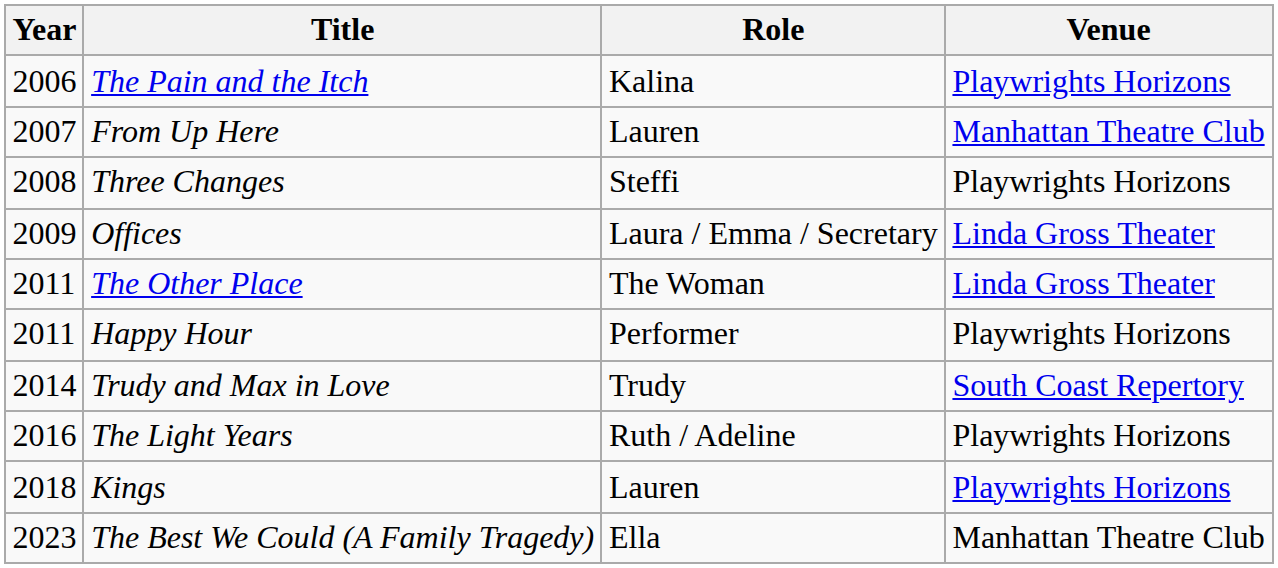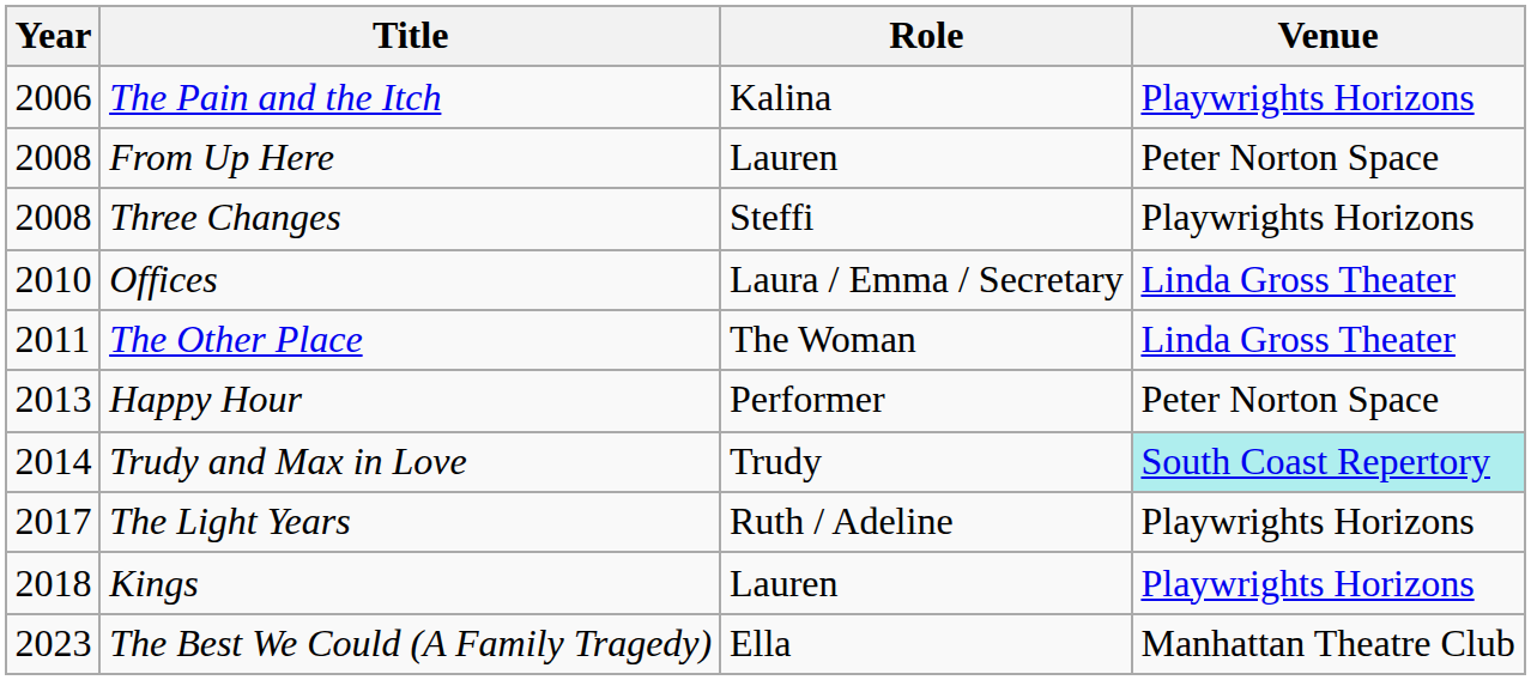 <table class="wikitable sortable">
 <tr>
 <th>Year</th>
 <th>Title</th>
 <th>Role</th>
 <th>Venue</th>
 </tr>
 <tr>
 <td>2006</td>
 <td><em><a href='#'>The Pain and the Itch</a></em></td>
 <td>Kalina</td>
 <td><a href='#'>Playwrights Horizons</a></td>
 </tr>
 <tr>
-<td>2007</td>
+<td>2008</td>
 <td><em>From Up Here</em></td>
 <td>Lauren</td>
-<td><a href='#'>Manhattan Theatre Club</a></td>
+<td>Peter Norton Space</td>
 </tr>
 <tr>
 <td>2008</td>
 <td><em>Three Changes</em></td>
 <td>Steffi</td>
 <td>Playwrights Horizons</td>
 </tr>
 <tr>
-<td>2009</td>
+<td>2010</td>
 <td><em>Offices</em></td>
 <td>Laura / Emma / Secretary</td>
 <td><a href='#'>Linda Gross Theater</a></td>
 </tr>
 <tr>
 <td>2011</td>
 <td><em><a href='#'>The Other Place</a></em></td>
 <td>The Woman</td>
 <td><a href='#'>Linda Gross Theater</a></td>
 </tr>
 <tr>
-<td>2011</td>
+<td>2013</td>
 <td><em>Happy Hour</em></td>
 <td>Performer</td>
-<td>Playwrights Horizons</td>
+<td>Peter Norton Space</td>
 </tr>
 <tr>
 <td>2014</td>
 <td><em>Trudy and Max in Love</em></td>
 <td>Trudy</td>
-<td><a href='#'>South Coast Repertory</a></td>
+<td style="background: paleturquoise;"><a href='#'>South Coast Repertory</a></td>
 </tr>
 <tr>
-<td>2016</td>
+<td>2017</td>
 <td><em>The Light Years</em></td>
 <td>Ruth / Adeline</td>
 <td>Playwrights Horizons</td>
 </tr>
 <tr>
 <td>2018</td>
 <td><em>Kings</em></td>
 <td>Lauren</td>
 <td><a href='#'>Playwrights Horizons</a></td>
 </tr>
 <tr>
 <td>2023</td>
 <td><em>The Best We Could (A Family Tragedy)</em></td>
 <td>Ella</td>
 <td>Manhattan Theatre Club</td>
 </tr>
 <tr>
 </tr>
 </table>
